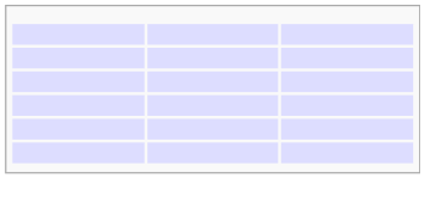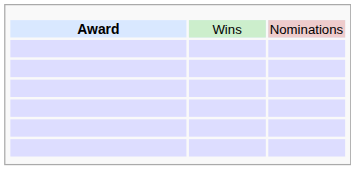 <table class="infobox" style="width: 25em; text-align: left; font-size: 70%; vertical-align: middle;">
 <tr>
 <td colspan="3" style="text-align:center;"></td>
 </tr>
 <tr>
 <td colspan="3" style="text-align:center;"></td>
+</tr>
+<tr bgcolor=#D9E8FF style="text-align:center;">
+<th style="vertical-align: middle;">Award</th>
+<td style="background:#cceecc; font-size:8pt; vertical-align: middle;" width="60px">Wins</td>
+<td style="background:#eecccc; font-size:8pt; vertical-align: middle;" width="60px">Nominations</td>
 </tr>
 <tr bgcolor=#ddddff>
 <td align="center"><br></td>
 <td></td>
 <td></td>
 </tr>
 <tr bgcolor=#ddddff>
 <td align="center"><br></td>
 <td></td>
 <td></td>
 </tr>
 <tr bgcolor=#ddddff>
 <td align="center"><br></td>
 <td></td>
 <td></td>
 </tr>
 <tr bgcolor=#ddddff>
 <td align="center"><br></td>
 <td></td>
 <td></td>
 </tr>
 <tr bgcolor=#ddddff>
 <td align="center"><br></td>
 <td></td>
 <td></td>
 </tr>
 <tr bgcolor=#ddddff>
 <td align="center"><br></td>
 <td></td>
 <td></td>
 </tr>
 <tr>
 </tr>
 </table>
